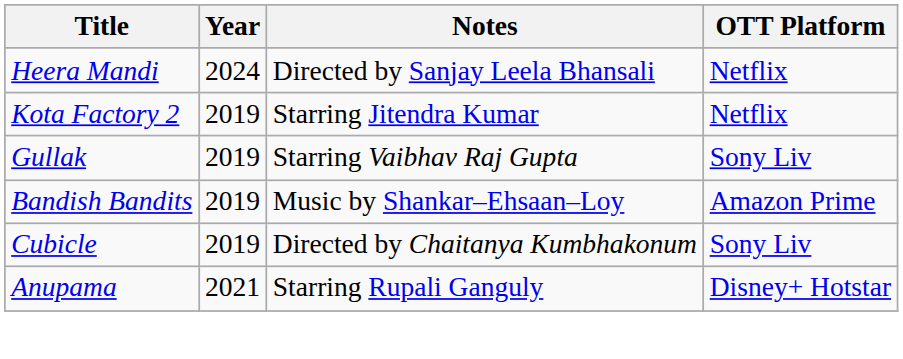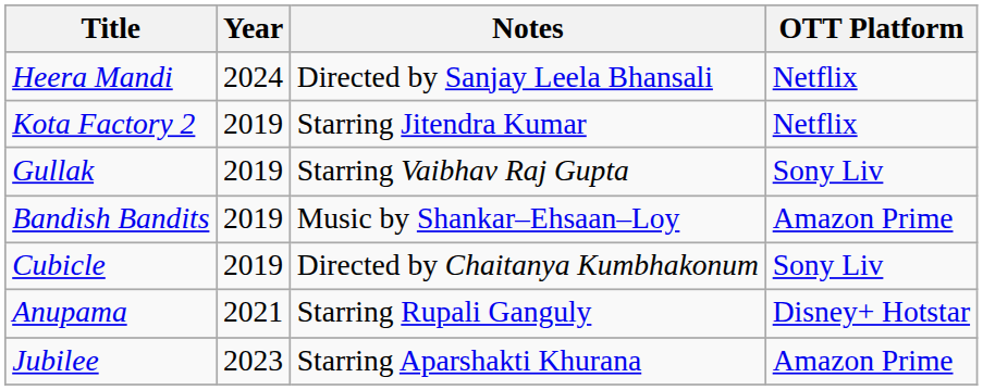 <table class="wikitable sortable">
 <tr>
 <th>Title</th>
 <th>Year</th>
 <th>Notes</th>
 <th>OTT Platform</th>
 </tr>
 <tr>
 <td><em><a href='#'>Heera Mandi</a></em></td>
 <td>2024</td>
 <td>Directed by <a href='#'>Sanjay Leela Bhansali</a></td>
 <td><a href='#'>Netflix</a></td>
 </tr>
 <tr>
 <td><em><a href='#'>Kota Factory 2</a></em></td>
 <td>2019</td>
 <td>Starring <a href='#'>Jitendra Kumar</a></td>
 <td><a href='#'>Netflix</a></td>
 </tr>
 <tr>
 <td><em><a href='#'>Gullak</a></em></td>
 <td>2019</td>
 <td>Starring <em>Vaibhav Raj Gupta</em></td>
 <td><a href='#'>Sony Liv</a></td>
 </tr>
 <tr>
 <td><em><a href='#'>Bandish Bandits</a></em></td>
 <td>2019</td>
 <td>Music by <a href='#'>Shankar–Ehsaan–Loy</a></td>
 <td><a href='#'>Amazon Prime</a></td>
 </tr>
 <tr>
 <td><em><a href='#'>Cubicle</a></em></td>
 <td>2019</td>
 <td>Directed by <em>Chaitanya Kumbhakonum</em></td>
 <td><a href='#'>Sony Liv</a></td>
 </tr>
 <tr>
 <td><em><a href='#'>Anupama</a></em></td>
 <td>2021</td>
 <td>Starring <a href='#'>Rupali Ganguly</a></td>
 <td><a href='#'>Disney+ Hotstar</a></td>
 </tr>
+<tr>
+<td><em><a href='#'>Jubilee</a></em></td>
+<td>2023</td>
+<td>Starring <a href='#'>Aparshakti Khurana</a></td>
+<td><a href='#'>Amazon Prime</a></td>
+</tr>
 </table>
